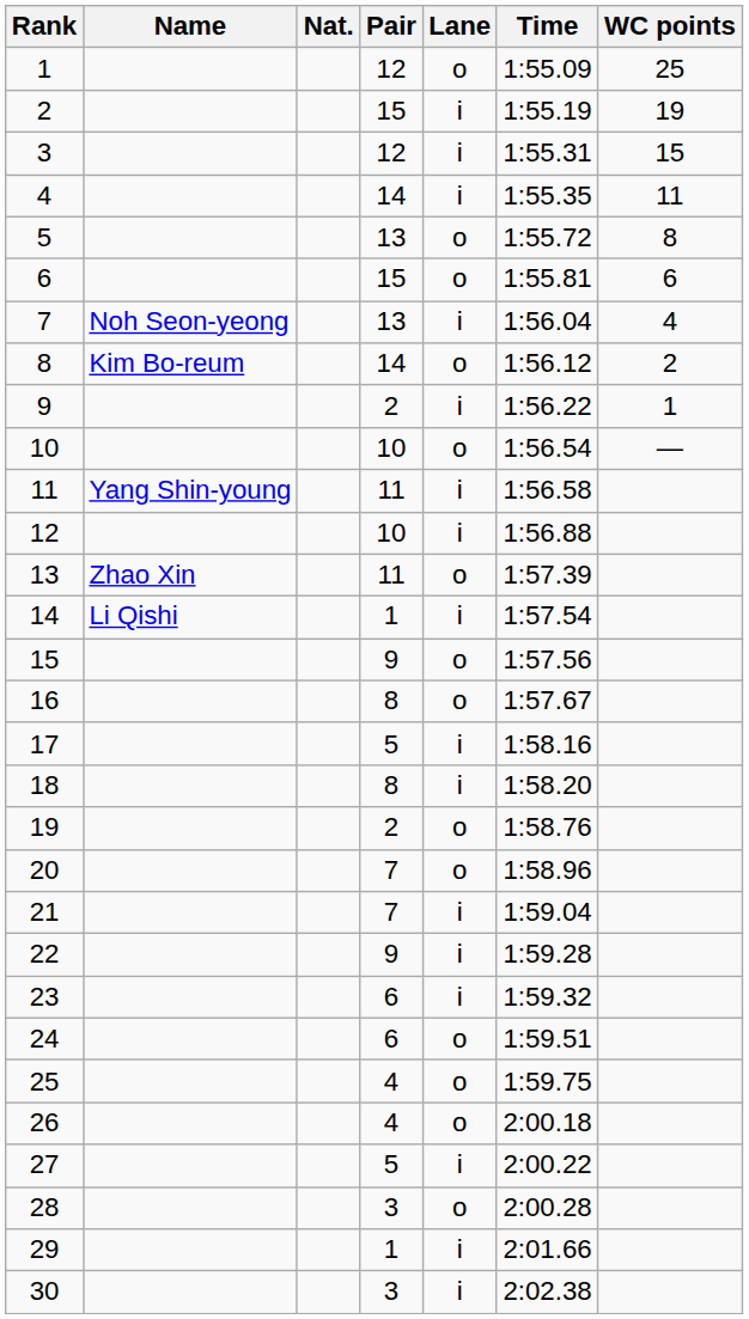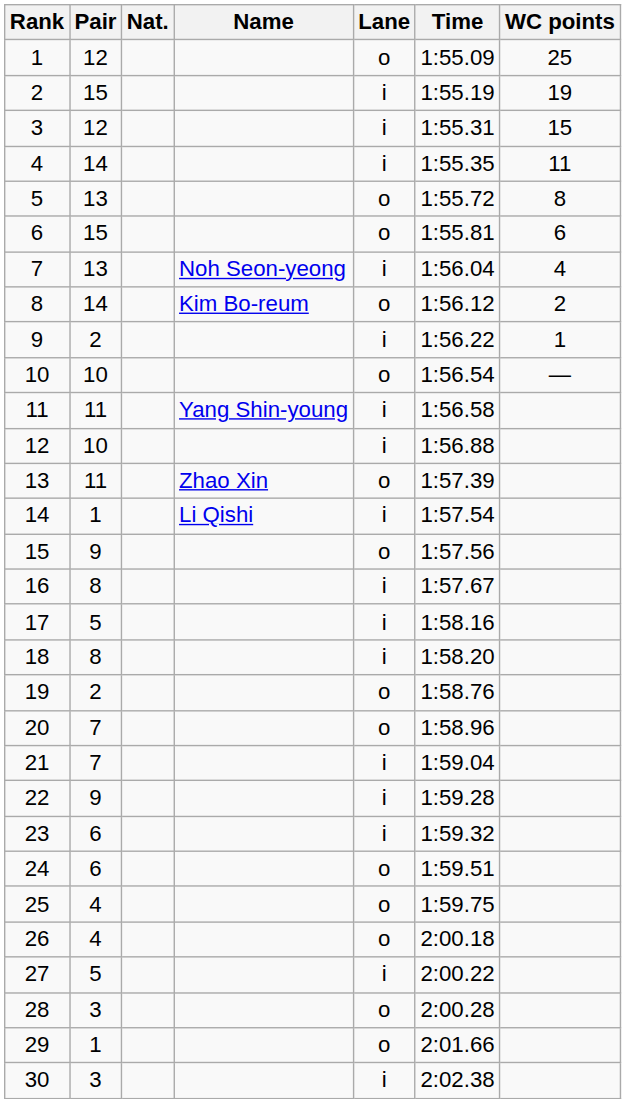 <table class="wikitable sortable" style="text-align:center">
 <tr>
 <th>Rank</th>
+<th>Pair</th>
+<th>Nat.</th>
 <th>Name</th>
-<th>Nat.</th>
-<th>Pair</th>
 <th>Lane</th>
 <th>Time</th>
 <th>WC points</th>
 </tr>
 <tr>
 <td>1</td>
+<td>12</td>
+<td></td>
 <td align=left></td>
-<td></td>
-<td>12</td>
 <td>o</td>
 <td>1:55.09</td>
 <td>25</td>
 </tr>
 <tr>
 <td>2</td>
+<td>15</td>
+<td></td>
 <td align=left></td>
-<td></td>
-<td>15</td>
 <td>i</td>
 <td>1:55.19</td>
 <td>19</td>
 </tr>
 <tr>
 <td>3</td>
+<td>12</td>
+<td></td>
 <td align=left></td>
-<td></td>
-<td>12</td>
 <td>i</td>
 <td>1:55.31</td>
 <td>15</td>
 </tr>
 <tr>
 <td>4</td>
+<td>14</td>
+<td></td>
 <td align=left></td>
-<td></td>
-<td>14</td>
 <td>i</td>
 <td>1:55.35</td>
 <td>11</td>
 </tr>
 <tr>
 <td>5</td>
+<td>13</td>
+<td></td>
 <td align=left></td>
-<td></td>
-<td>13</td>
 <td>o</td>
 <td>1:55.72</td>
 <td>8</td>
 </tr>
 <tr>
 <td>6</td>
+<td>15</td>
+<td></td>
 <td align=left></td>
-<td></td>
-<td>15</td>
 <td>o</td>
 <td>1:55.81</td>
 <td>6</td>
 </tr>
 <tr>
 <td>7</td>
+<td>13</td>
+<td></td>
 <td align=left><a href='#'>Noh Seon-yeong</a></td>
-<td></td>
-<td>13</td>
 <td>i</td>
 <td>1:56.04</td>
 <td>4</td>
 </tr>
 <tr>
 <td>8</td>
+<td>14</td>
+<td></td>
 <td align=left><a href='#'>Kim Bo-reum</a></td>
-<td></td>
-<td>14</td>
 <td>o</td>
 <td>1:56.12</td>
 <td>2</td>
 </tr>
 <tr>
 <td>9</td>
+<td>2</td>
+<td></td>
 <td align=left></td>
-<td></td>
-<td>2</td>
 <td>i</td>
 <td>1:56.22</td>
 <td>1</td>
 </tr>
 <tr>
 <td>10</td>
+<td>10</td>
+<td></td>
 <td align=left></td>
-<td></td>
-<td>10</td>
 <td>o</td>
 <td>1:56.54</td>
 <td>—</td>
 </tr>
 <tr>
 <td>11</td>
+<td>11</td>
+<td></td>
 <td align=left><a href='#'>Yang Shin-young</a></td>
-<td></td>
-<td>11</td>
 <td>i</td>
 <td>1:56.58</td>
 <td></td>
 </tr>
 <tr>
 <td>12</td>
+<td>10</td>
+<td></td>
 <td align=left></td>
-<td></td>
-<td>10</td>
 <td>i</td>
 <td>1:56.88</td>
 <td></td>
 </tr>
 <tr>
 <td>13</td>
+<td>11</td>
+<td></td>
 <td align=left><a href='#'>Zhao Xin</a></td>
-<td></td>
-<td>11</td>
 <td>o</td>
 <td>1:57.39</td>
 <td></td>
 </tr>
 <tr>
 <td>14</td>
+<td>1</td>
+<td></td>
 <td align=left><a href='#'>Li Qishi</a></td>
-<td></td>
-<td>1</td>
 <td>i</td>
 <td>1:57.54</td>
 <td></td>
 </tr>
 <tr>
 <td>15</td>
+<td>9</td>
+<td></td>
 <td align=left></td>
-<td></td>
-<td>9</td>
 <td>o</td>
 <td>1:57.56</td>
 <td></td>
 </tr>
 <tr>
 <td>16</td>
+<td>8</td>
+<td></td>
 <td align=left></td>
-<td></td>
-<td>8</td>
-<td>o</td>
+<td>i</td>
 <td>1:57.67</td>
 <td></td>
 </tr>
 <tr>
 <td>17</td>
+<td>5</td>
+<td></td>
 <td align=left></td>
-<td></td>
-<td>5</td>
 <td>i</td>
 <td>1:58.16</td>
 <td></td>
 </tr>
 <tr>
 <td>18</td>
+<td>8</td>
+<td></td>
 <td align=left></td>
-<td></td>
-<td>8</td>
 <td>i</td>
 <td>1:58.20</td>
 <td></td>
 </tr>
 <tr>
 <td>19</td>
+<td>2</td>
+<td></td>
 <td align=left></td>
-<td></td>
-<td>2</td>
 <td>o</td>
 <td>1:58.76</td>
 <td></td>
 </tr>
 <tr>
 <td>20</td>
+<td>7</td>
+<td></td>
 <td align=left></td>
-<td></td>
-<td>7</td>
 <td>o</td>
 <td>1:58.96</td>
 <td></td>
 </tr>
 <tr>
 <td>21</td>
+<td>7</td>
+<td></td>
 <td align=left></td>
-<td></td>
-<td>7</td>
 <td>i</td>
 <td>1:59.04</td>
 <td></td>
 </tr>
 <tr>
 <td>22</td>
+<td>9</td>
+<td></td>
 <td align=left></td>
-<td></td>
-<td>9</td>
 <td>i</td>
 <td>1:59.28</td>
 <td></td>
 </tr>
 <tr>
 <td>23</td>
+<td>6</td>
+<td></td>
 <td align=left></td>
-<td></td>
-<td>6</td>
 <td>i</td>
 <td>1:59.32</td>
 <td></td>
 </tr>
 <tr>
 <td>24</td>
+<td>6</td>
+<td></td>
 <td align=left></td>
-<td></td>
-<td>6</td>
 <td>o</td>
 <td>1:59.51</td>
 <td></td>
 </tr>
 <tr>
 <td>25</td>
+<td>4</td>
+<td></td>
 <td align=left></td>
-<td></td>
-<td>4</td>
 <td>o</td>
 <td>1:59.75</td>
 <td></td>
 </tr>
 <tr>
 <td>26</td>
+<td>4</td>
+<td></td>
 <td align=left></td>
-<td></td>
-<td>4</td>
 <td>o</td>
 <td>2:00.18</td>
 <td></td>
 </tr>
 <tr>
 <td>27</td>
+<td>5</td>
+<td></td>
 <td align=left></td>
-<td></td>
-<td>5</td>
 <td>i</td>
 <td>2:00.22</td>
 <td></td>
 </tr>
 <tr>
 <td>28</td>
+<td>3</td>
+<td></td>
 <td align=left></td>
-<td></td>
-<td>3</td>
 <td>o</td>
 <td>2:00.28</td>
 <td></td>
 </tr>
 <tr>
 <td>29</td>
+<td>1</td>
+<td></td>
 <td align=left></td>
-<td></td>
-<td>1</td>
-<td>i</td>
+<td>o</td>
 <td>2:01.66</td>
 <td></td>
 </tr>
 <tr>
 <td>30</td>
+<td>3</td>
+<td></td>
 <td align=left></td>
-<td></td>
-<td>3</td>
 <td>i</td>
 <td>2:02.38</td>
 <td></td>
 </tr>
 </table>
